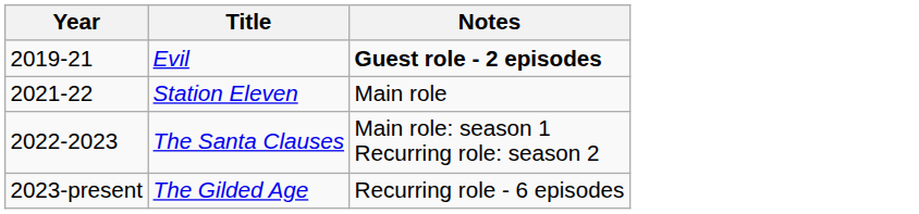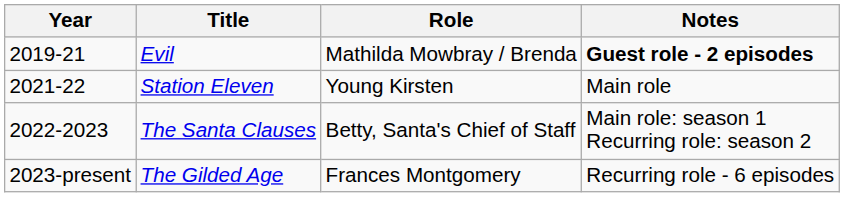 <table class="wikitable sortable">
 <tr>
 <th>Year</th>
 <th>Title</th>
+<th>Role</th>
 <th class="unsortable">Notes</th>
 </tr>
 <tr>
 <td>2019-21</td>
 <td><em><a href='#'>Evil</a></em></td>
+<td>Mathilda Mowbray / Brenda</td>
 <td><strong>Guest role - 2 episodes</strong></td>
 </tr>
 <tr>
 <td>2021-22</td>
 <td><em><a href='#'>Station Eleven</a></em></td>
+<td>Young Kirsten</td>
 <td>Main role</td>
 </tr>
 <tr>
 <td>2022-2023</td>
 <td><em><a href='#'>The Santa Clauses</a></em></td>
+<td>Betty, Santa's Chief of Staff</td>
 <td>Main role: season 1<br>Recurring role: season 2</td>
 </tr>
 <tr>
 <td>2023-present</td>
 <td><em><a href='#'>The Gilded Age</a></em></td>
+<td>Frances Montgomery</td>
 <td>Recurring role - 6 episodes</td>
 </tr>
 </table>
